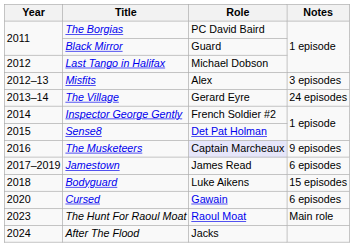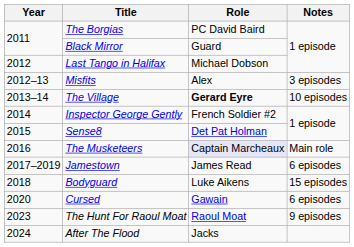 <table class="wikitable sortable">
 <tr>
 <th>Year</th>
 <th>Title</th>
 <th>Role</th>
 <th>Notes</th>
 </tr>
 <tr>
 <td rowspan="2">2011</td>
 <td><em><a href='#'>The Borgias</a></em></td>
 <td>PC David Baird</td>
 <td rowspan="3">1 episode</td>
 </tr>
 <tr>
 <td><em><a href='#'>Black Mirror</a></em></td>
 <td>Guard</td>
 </tr>
 <tr>
 <td>2012</td>
 <td><em><a href='#'>Last Tango in Halifax</a></em></td>
 <td>Michael Dobson</td>
 </tr>
 <tr>
 <td>2012–13</td>
 <td><em><a href='#'>Misfits</a></em></td>
 <td>Alex</td>
 <td>3 episodes</td>
 </tr>
 <tr>
 <td>2013–14</td>
 <td><em><a href='#'>The Village</a></em></td>
-<td>Gerard Eyre</td>
-<td>24 episodes</td>
+<td><strong>Gerard Eyre</strong></td>
+<td>10 episodes</td>
 </tr>
 <tr>
 <td>2014</td>
 <td><em><a href='#'>Inspector George Gently</a></em></td>
 <td>French Soldier #2</td>
 <td rowspan="2">1 episode</td>
 </tr>
 <tr>
 <td>2015</td>
 <td><em><a href='#'>Sense8</a></em></td>
 <td><a href='#'>Det Pat Holman</a></td>
 </tr>
 <tr>
 <td>2016</td>
 <td><em><a href='#'>The Musketeers</a></em></td>
 <td style="background: lavender;">Captain Marcheaux</td>
-<td>9 episodes</td>
+<td>Main role</td>
 </tr>
 <tr>
 <td>2017–2019</td>
 <td><em><a href='#'>Jamestown</a></em></td>
 <td>James Read</td>
 <td>6 episodes</td>
 </tr>
 <tr>
 <td>2018</td>
 <td><em><a href='#'>Bodyguard</a></em></td>
 <td>Luke Aikens</td>
 <td>15 episodes</td>
 </tr>
 <tr>
 <td>2020</td>
 <td><a href='#'><em>Cursed</em></a></td>
 <td><a href='#'>Gawain</a></td>
 <td>6 episodes</td>
 </tr>
 <tr>
 <td>2023</td>
 <td><em>The Hunt For Raoul Moat</em></td>
 <td><a href='#'>Raoul Moat</a></td>
-<td>Main role</td>
+<td>9 episodes</td>
 </tr>
 <tr>
 <td>2024</td>
 <td><em>After The Flood</em></td>
 <td>Jacks</td>
 </tr>
 </table>
